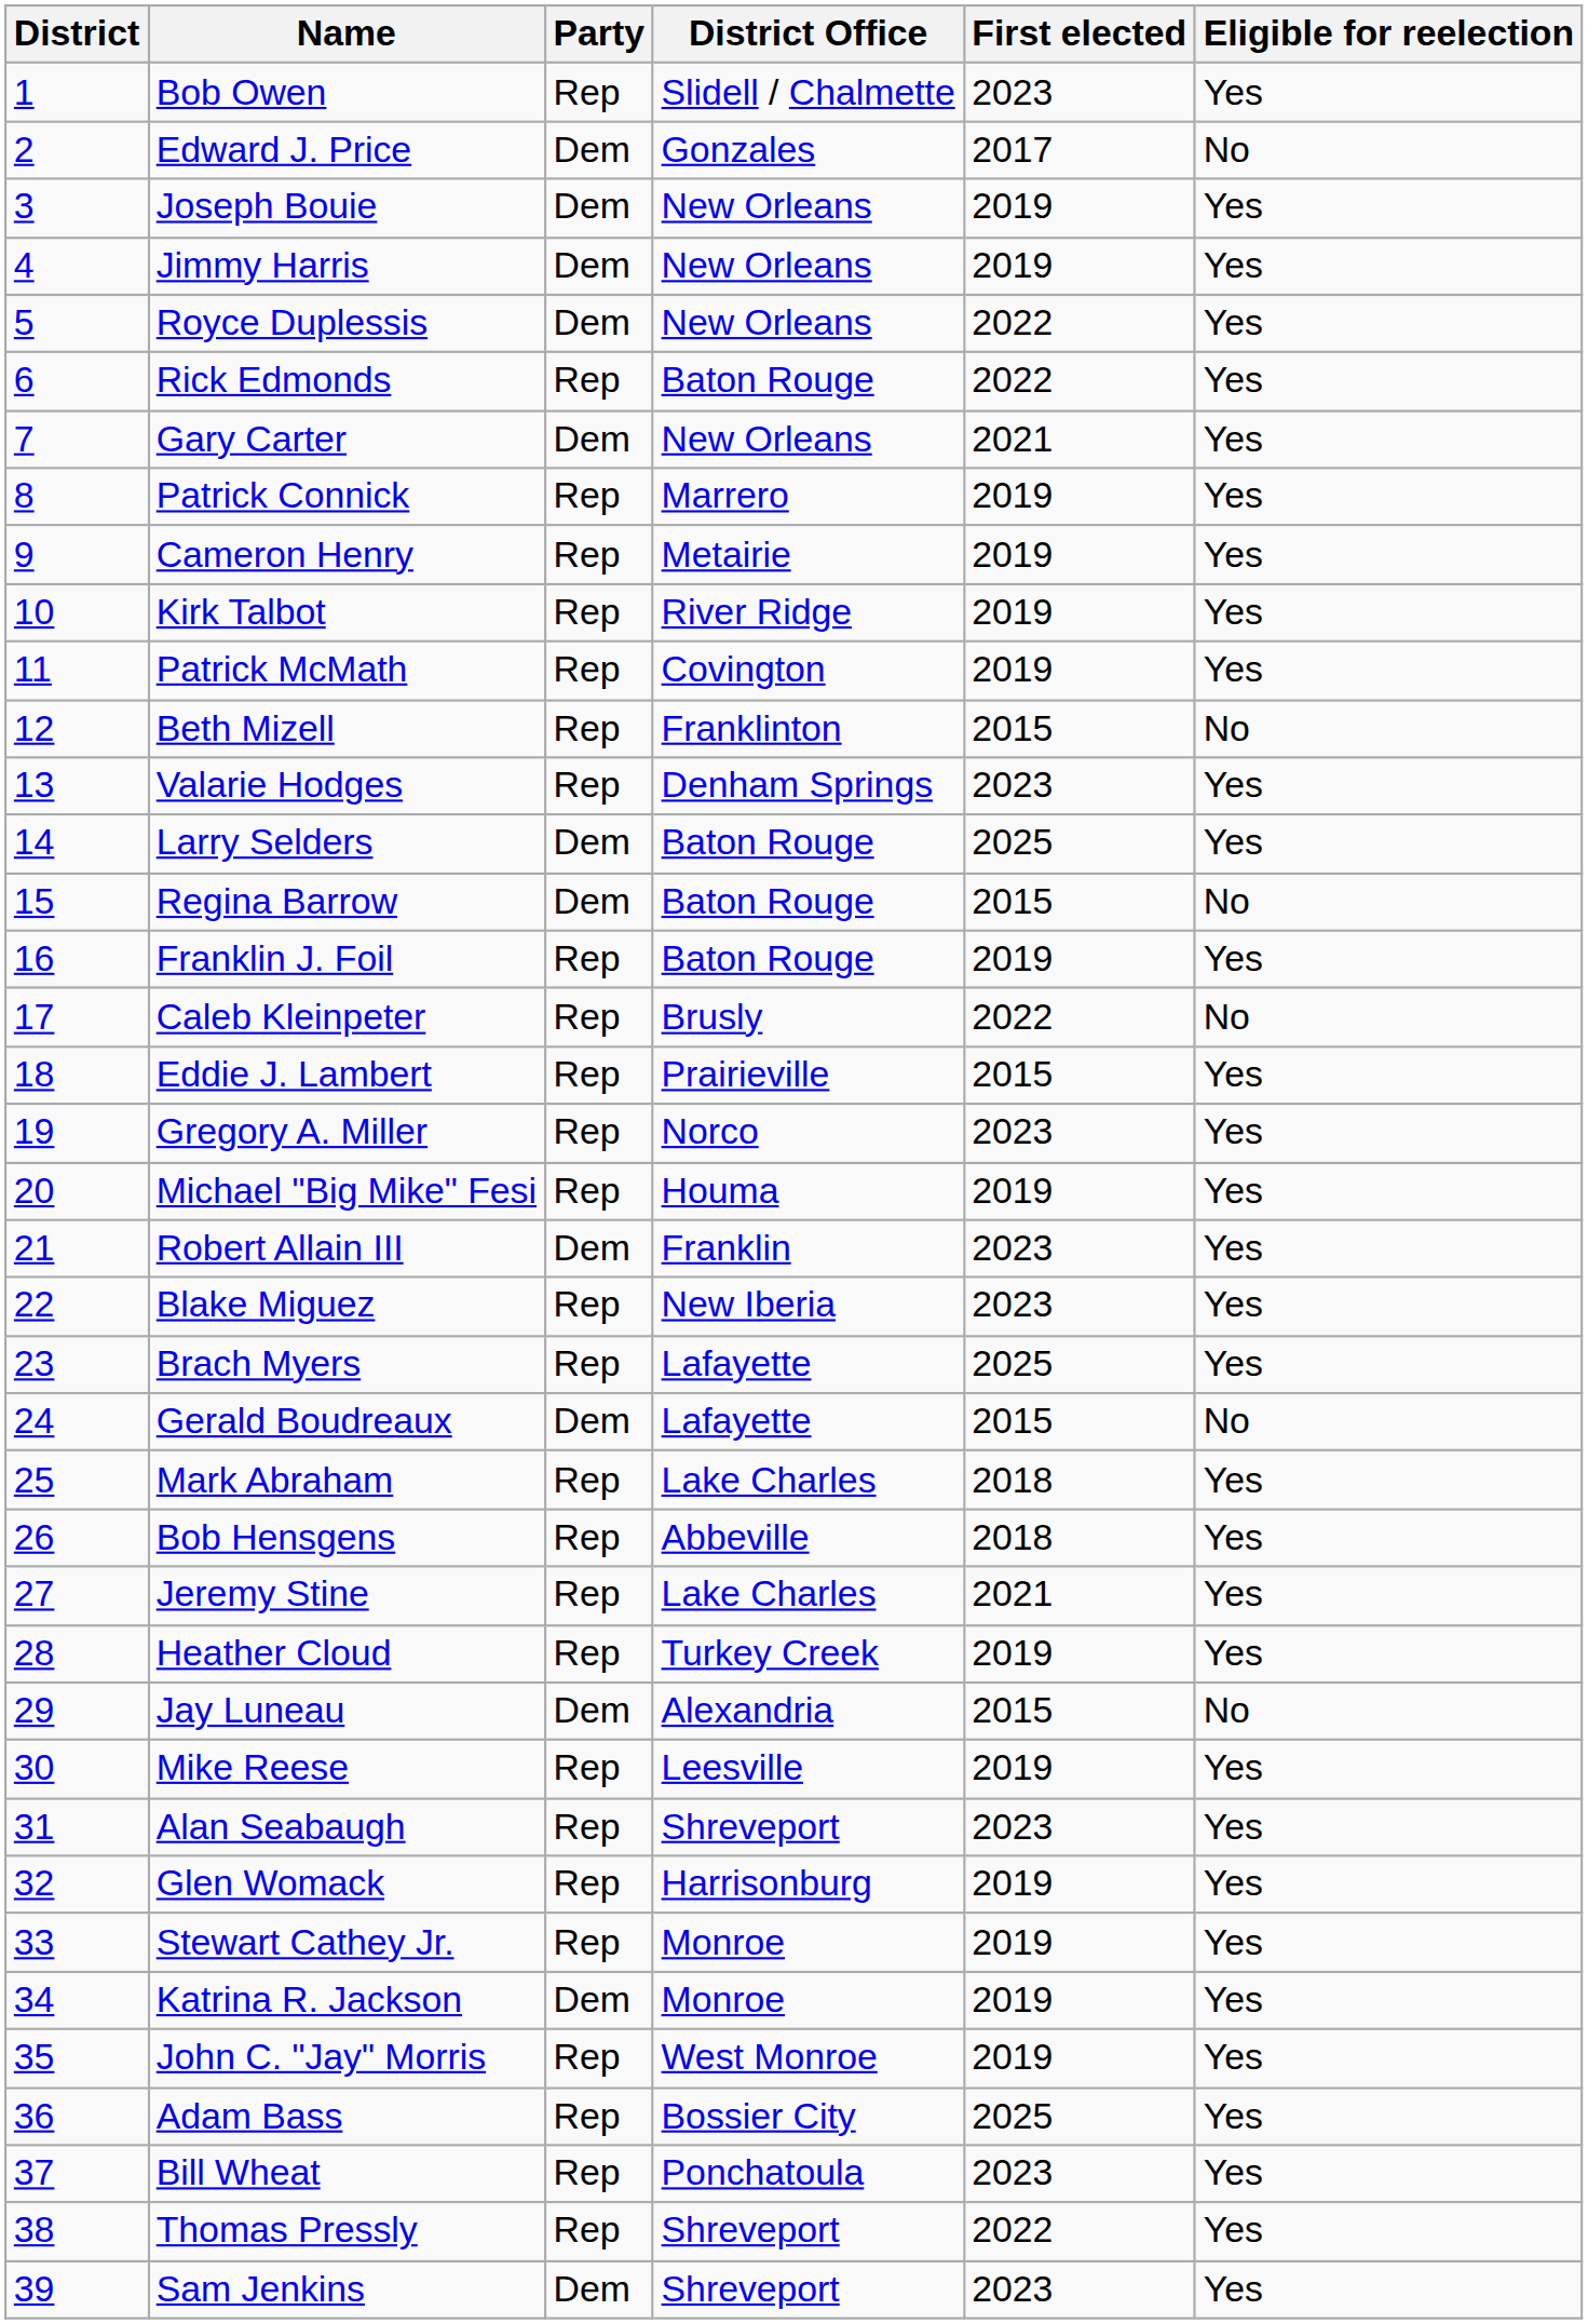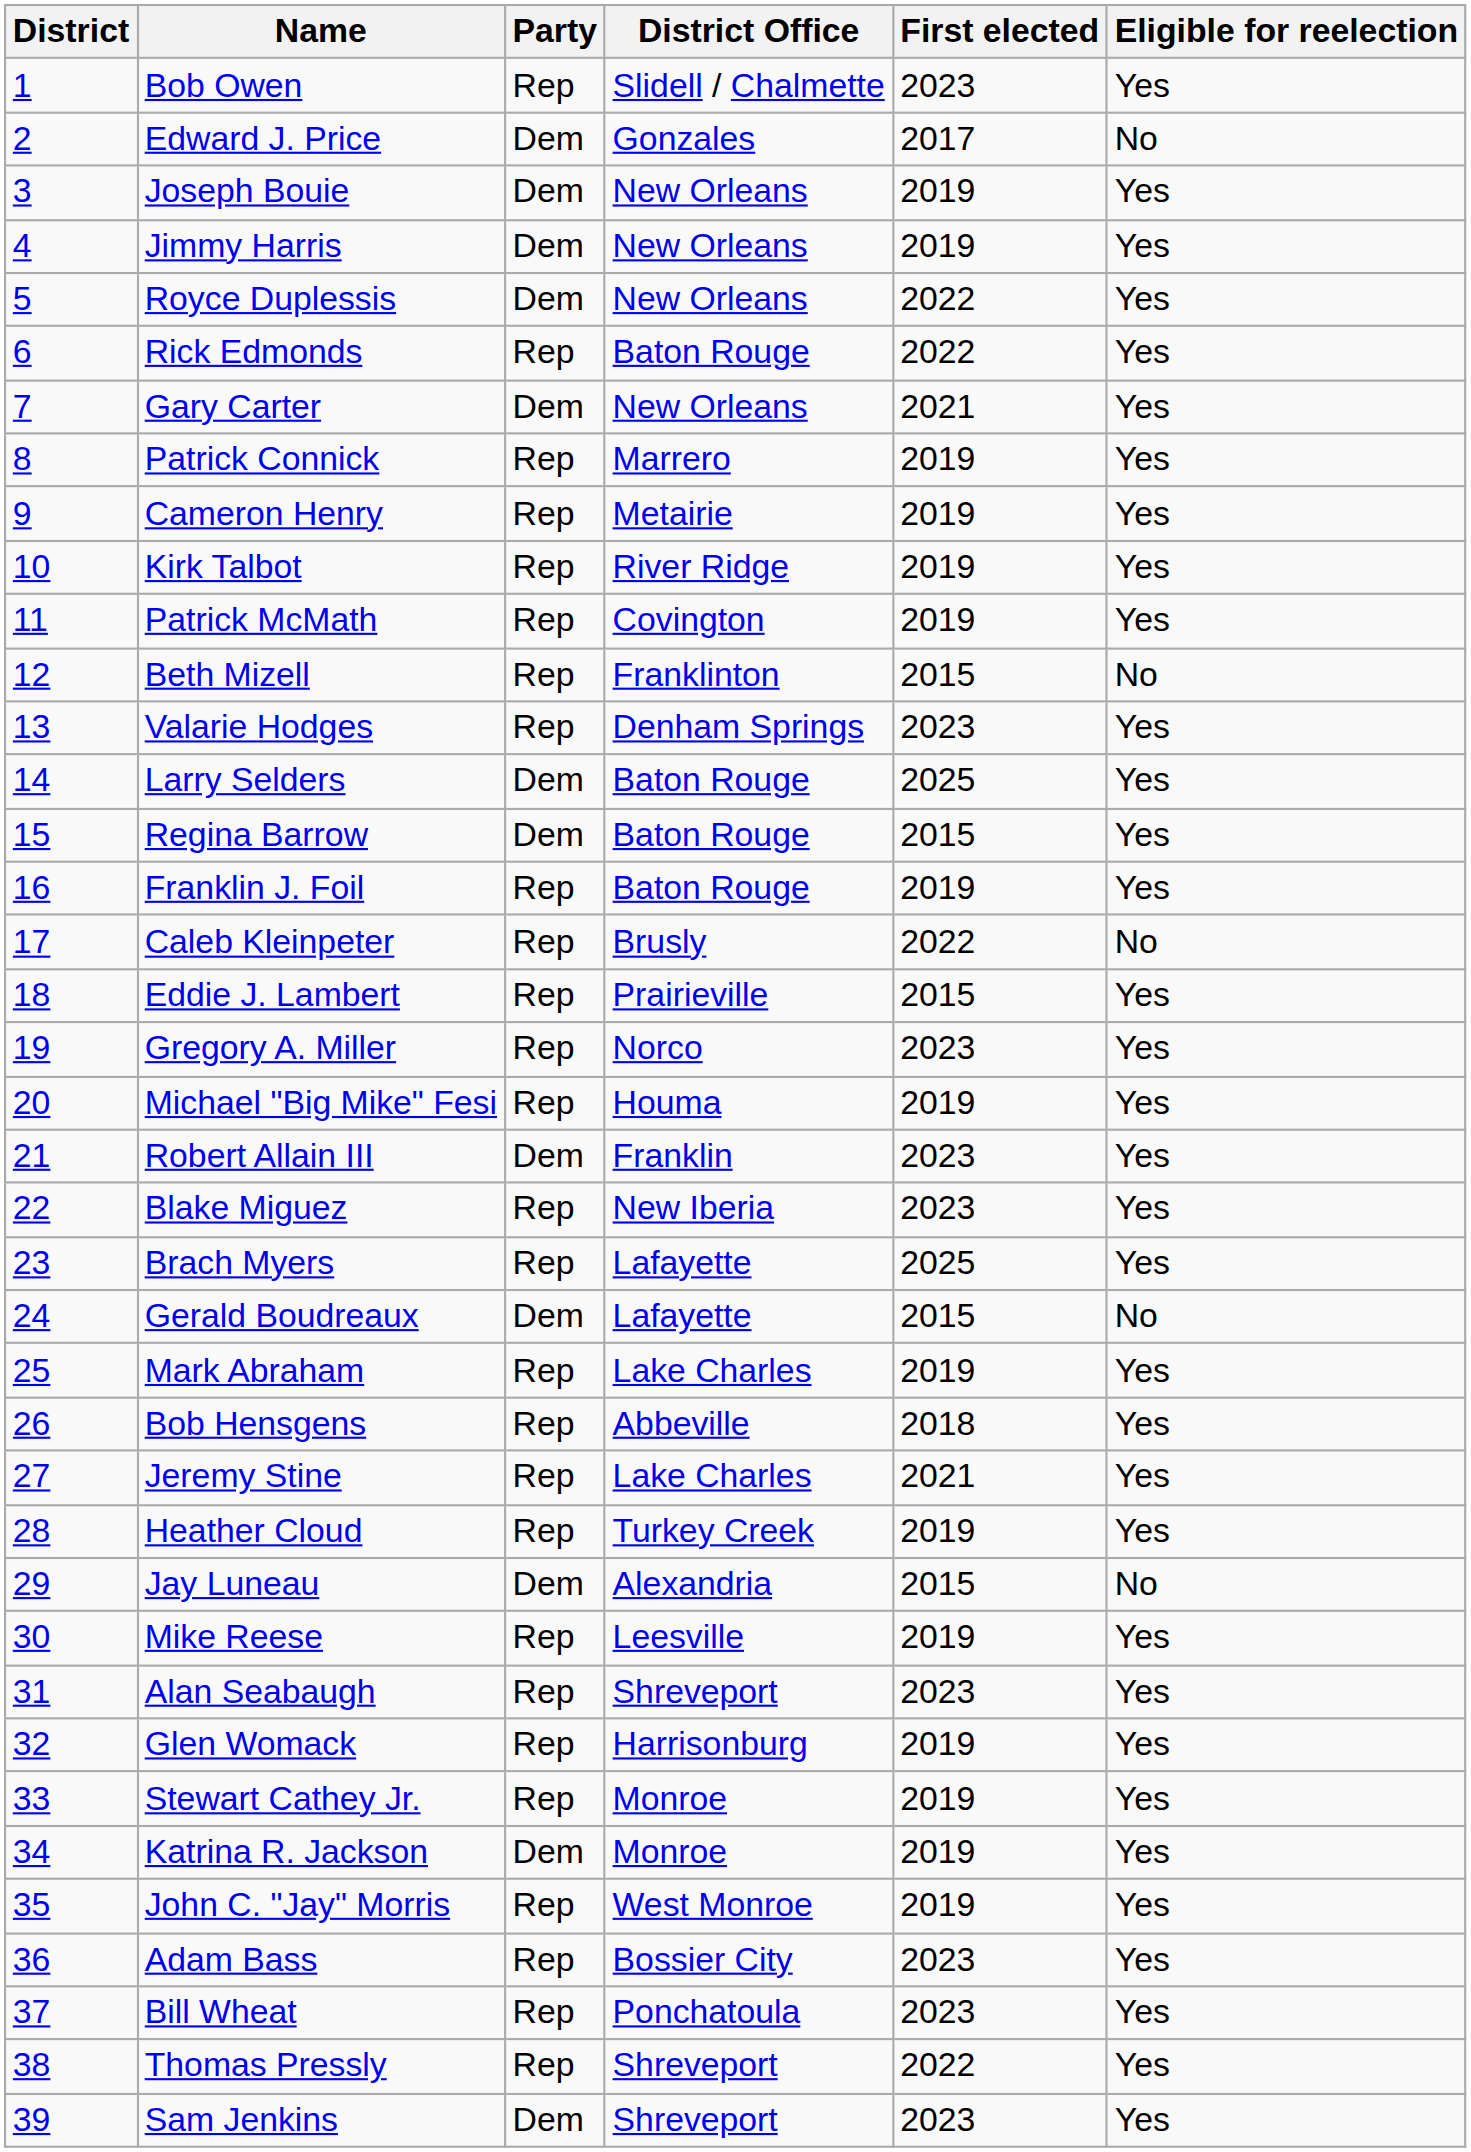 <table class="wikitable sortable">
 <tr>
 <th>District</th>
 <th>Name</th>
 <th>Party</th>
 <th>District Office</th>
 <th>First elected</th>
 <th>Eligible for reelection</th>
 </tr>
 <tr>
 <td><a href='#'>1</a></td>
 <td><a href='#'>Bob Owen</a></td>
 <td>Rep</td>
 <td><a href='#'>Slidell</a> / <a href='#'>Chalmette</a></td>
 <td>2023</td>
 <td>Yes</td>
 </tr>
 <tr>
 <td><a href='#'>2</a></td>
 <td><a href='#'>Edward J. Price</a></td>
 <td>Dem</td>
 <td><a href='#'>Gonzales</a></td>
 <td>2017</td>
 <td>No</td>
 </tr>
 <tr>
 <td><a href='#'>3</a></td>
 <td><a href='#'>Joseph Bouie</a></td>
 <td>Dem</td>
 <td><a href='#'>New Orleans</a></td>
 <td>2019</td>
 <td>Yes</td>
 </tr>
 <tr>
 <td><a href='#'>4</a></td>
 <td><a href='#'>Jimmy Harris</a></td>
 <td>Dem</td>
 <td><a href='#'>New Orleans</a></td>
 <td>2019</td>
 <td>Yes</td>
 </tr>
 <tr>
 <td><a href='#'>5</a></td>
 <td><a href='#'>Royce Duplessis</a></td>
 <td>Dem</td>
 <td><a href='#'>New Orleans</a></td>
 <td>2022</td>
 <td>Yes</td>
 </tr>
 <tr>
 <td><a href='#'>6</a></td>
 <td><a href='#'>Rick Edmonds</a></td>
 <td>Rep</td>
 <td><a href='#'>Baton Rouge</a></td>
 <td>2022</td>
 <td>Yes</td>
 </tr>
 <tr>
 <td><a href='#'>7</a></td>
 <td><a href='#'>Gary Carter</a></td>
 <td>Dem</td>
 <td><a href='#'>New Orleans</a></td>
 <td>2021</td>
 <td>Yes</td>
 </tr>
 <tr>
 <td><a href='#'>8</a></td>
 <td><a href='#'>Patrick Connick</a></td>
 <td>Rep</td>
 <td><a href='#'>Marrero</a></td>
 <td>2019</td>
 <td>Yes</td>
 </tr>
 <tr>
 <td><a href='#'>9</a></td>
 <td><a href='#'>Cameron Henry</a></td>
 <td>Rep</td>
 <td><a href='#'>Metairie</a></td>
 <td>2019</td>
 <td>Yes</td>
 </tr>
 <tr>
 <td><a href='#'>10</a></td>
 <td><a href='#'>Kirk Talbot</a></td>
 <td>Rep</td>
 <td><a href='#'>River Ridge</a></td>
 <td>2019</td>
 <td>Yes</td>
 </tr>
 <tr>
 <td><a href='#'>11</a></td>
 <td><a href='#'>Patrick McMath</a></td>
 <td>Rep</td>
 <td><a href='#'>Covington</a></td>
 <td>2019</td>
 <td>Yes</td>
 </tr>
 <tr>
 <td><a href='#'>12</a></td>
 <td><a href='#'>Beth Mizell</a></td>
 <td>Rep</td>
 <td><a href='#'>Franklinton</a></td>
 <td>2015</td>
 <td>No</td>
 </tr>
 <tr>
 <td><a href='#'>13</a></td>
 <td><a href='#'>Valarie Hodges</a></td>
 <td>Rep</td>
 <td><a href='#'>Denham Springs</a></td>
 <td>2023</td>
 <td>Yes</td>
 </tr>
 <tr>
 <td><a href='#'>14</a></td>
 <td><a href='#'>Larry Selders</a></td>
 <td>Dem</td>
 <td><a href='#'>Baton Rouge</a></td>
 <td>2025</td>
 <td>Yes</td>
 </tr>
 <tr>
 <td><a href='#'>15</a></td>
 <td><a href='#'>Regina Barrow</a></td>
 <td>Dem</td>
 <td><a href='#'>Baton Rouge</a></td>
 <td>2015</td>
-<td>No</td>
+<td>Yes</td>
 </tr>
 <tr>
 <td><a href='#'>16</a></td>
 <td><a href='#'>Franklin J. Foil</a></td>
 <td>Rep</td>
 <td><a href='#'>Baton Rouge</a></td>
 <td>2019</td>
 <td>Yes</td>
 </tr>
 <tr>
 <td><a href='#'>17</a></td>
 <td><a href='#'>Caleb Kleinpeter</a></td>
 <td>Rep</td>
 <td><a href='#'>Brusly</a></td>
 <td>2022</td>
 <td>No</td>
 </tr>
 <tr>
 <td><a href='#'>18</a></td>
 <td><a href='#'>Eddie J. Lambert</a></td>
 <td>Rep</td>
 <td><a href='#'>Prairieville</a></td>
 <td>2015</td>
 <td>Yes</td>
 </tr>
 <tr>
 <td><a href='#'>19</a></td>
 <td><a href='#'>Gregory A. Miller</a></td>
 <td>Rep</td>
 <td><a href='#'>Norco</a></td>
 <td>2023</td>
 <td>Yes</td>
 </tr>
 <tr>
 <td><a href='#'>20</a></td>
 <td><a href='#'>Michael "Big Mike" Fesi</a></td>
 <td>Rep</td>
 <td><a href='#'>Houma</a></td>
 <td>2019</td>
 <td>Yes</td>
 </tr>
 <tr>
 <td><a href='#'>21</a></td>
 <td><a href='#'>Robert Allain III</a></td>
 <td>Dem</td>
 <td><a href='#'>Franklin</a></td>
 <td>2023</td>
 <td>Yes</td>
 </tr>
 <tr>
 <td><a href='#'>22</a></td>
 <td><a href='#'>Blake Miguez</a></td>
 <td>Rep</td>
 <td><a href='#'>New Iberia</a></td>
 <td>2023</td>
 <td>Yes</td>
 </tr>
 <tr>
 <td><a href='#'>23</a></td>
 <td><a href='#'>Brach Myers</a></td>
 <td>Rep</td>
 <td><a href='#'>Lafayette</a></td>
 <td>2025</td>
 <td>Yes</td>
 </tr>
 <tr>
 <td><a href='#'>24</a></td>
 <td><a href='#'>Gerald Boudreaux</a></td>
 <td>Dem</td>
 <td><a href='#'>Lafayette</a></td>
 <td>2015</td>
 <td>No</td>
 </tr>
 <tr>
 <td><a href='#'>25</a></td>
 <td><a href='#'>Mark Abraham</a></td>
 <td>Rep</td>
 <td><a href='#'>Lake Charles</a></td>
-<td>2018</td>
+<td>2019</td>
 <td>Yes</td>
 </tr>
 <tr>
 <td><a href='#'>26</a></td>
 <td><a href='#'>Bob Hensgens</a></td>
 <td>Rep</td>
 <td><a href='#'>Abbeville</a></td>
 <td>2018</td>
 <td>Yes</td>
 </tr>
 <tr>
 <td><a href='#'>27</a></td>
 <td><a href='#'>Jeremy Stine</a></td>
 <td>Rep</td>
 <td><a href='#'>Lake Charles</a></td>
 <td>2021</td>
 <td>Yes</td>
 </tr>
 <tr>
 <td><a href='#'>28</a></td>
 <td><a href='#'>Heather Cloud</a></td>
 <td>Rep</td>
 <td><a href='#'>Turkey Creek</a></td>
 <td>2019</td>
 <td>Yes</td>
 </tr>
 <tr>
 <td><a href='#'>29</a></td>
 <td><a href='#'>Jay Luneau</a></td>
 <td>Dem</td>
 <td><a href='#'>Alexandria</a></td>
 <td>2015</td>
 <td>No</td>
 </tr>
 <tr>
 <td><a href='#'>30</a></td>
 <td><a href='#'>Mike Reese</a></td>
 <td>Rep</td>
 <td><a href='#'>Leesville</a></td>
 <td>2019</td>
 <td>Yes</td>
 </tr>
 <tr>
 <td><a href='#'>31</a></td>
 <td><a href='#'>Alan Seabaugh</a></td>
 <td>Rep</td>
 <td><a href='#'>Shreveport</a></td>
 <td>2023</td>
 <td>Yes</td>
 </tr>
 <tr>
 <td><a href='#'>32</a></td>
 <td><a href='#'>Glen Womack</a></td>
 <td>Rep</td>
 <td><a href='#'>Harrisonburg</a></td>
 <td>2019</td>
 <td>Yes</td>
 </tr>
 <tr>
 <td><a href='#'>33</a></td>
 <td><a href='#'>Stewart Cathey Jr.</a></td>
 <td>Rep</td>
 <td><a href='#'>Monroe</a></td>
 <td>2019</td>
 <td>Yes</td>
 </tr>
 <tr>
 <td><a href='#'>34</a></td>
 <td><a href='#'>Katrina R. Jackson</a></td>
 <td>Dem</td>
 <td><a href='#'>Monroe</a></td>
 <td>2019</td>
 <td>Yes</td>
 </tr>
 <tr>
 <td><a href='#'>35</a></td>
 <td><a href='#'>John C. "Jay" Morris</a></td>
 <td>Rep</td>
 <td><a href='#'>West Monroe</a></td>
 <td>2019</td>
 <td>Yes</td>
 </tr>
 <tr>
 <td><a href='#'>36</a></td>
 <td><a href='#'>Adam Bass</a></td>
 <td>Rep</td>
 <td><a href='#'>Bossier City</a></td>
-<td>2025</td>
+<td>2023</td>
 <td>Yes</td>
 </tr>
 <tr>
 <td><a href='#'>37</a></td>
 <td><a href='#'>Bill Wheat</a></td>
 <td>Rep</td>
 <td><a href='#'>Ponchatoula</a></td>
 <td>2023</td>
 <td>Yes</td>
 </tr>
 <tr>
 <td><a href='#'>38</a></td>
 <td><a href='#'>Thomas Pressly</a></td>
 <td>Rep</td>
 <td><a href='#'>Shreveport</a></td>
 <td>2022</td>
 <td>Yes</td>
 </tr>
 <tr>
 <td><a href='#'>39</a></td>
 <td><a href='#'>Sam Jenkins</a></td>
 <td>Dem</td>
 <td><a href='#'>Shreveport</a></td>
 <td>2023</td>
 <td>Yes</td>
 </tr>
 </table>
